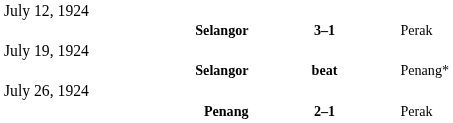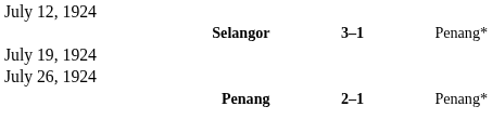 <table width=100% cellspacing=1>
 <tr>
 <th width=20%></th>
 <th width=12%></th>
 <th width=20%></th>
 <th></th>
 </tr>
 <tr>
 <td>July 12, 1924</td>
 </tr>
 <tr style=font-size:90%>
 <td align=right><strong>Selangor</strong></td>
 <td align=center><strong>3–1</strong></td>
-<td>Perak</td>
+<td>Penang*</td>
 <td></td>
 <td></td>
 </tr>
 <tr>
 <td>July 19, 1924</td>
-</tr>
-<tr style=font-size:90%>
-<td align=right><strong>Selangor</strong></td>
-<td align=center><strong>beat</strong></td>
-<td>Penang*</td>
-<td></td>
-<td></td>
 </tr>
 <tr>
 <td>July 26, 1924</td>
 </tr>
 <tr style=font-size:90%>
 <td align=right><strong>Penang</strong></td>
 <td align=center><strong>2–1</strong></td>
-<td>Perak</td>
+<td>Penang*</td>
 <td></td>
 <td></td>
 </tr>
 <tr>
 </tr>
 </table>
